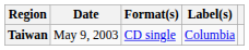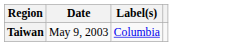 <table class="wikitable sortable plainrowheaders">
 <tr>
 <th scope="col">Region</th>
 <th scope="col">Date</th>
-<th scope="col">Format(s)</th>
 <th scope="col">Label(s)</th>
 <th scope="col"></th>
 </tr>
 <tr>
 <th scope="row">Taiwan</th>
 <td>May 9, 2003</td>
-<td><a href='#'>CD single</a></td>
 <td><a href='#'>Columbia</a></td>
 <td align="center"></td>
 </tr>
 </table>
